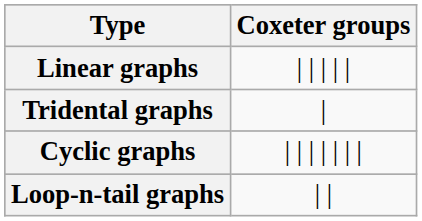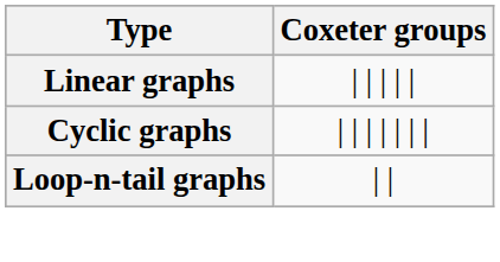 <table class=wikitable>
 <tr>
 <th>Type</th>
 <th>Coxeter groups</th>
 </tr>
 <tr align=center>
 <th>Linear graphs</th>
 <td> |  |  |  |  | </td>
 </tr>
 <tr align=center>
-<th>Tridental graphs</th>
-<td> | </td>
-</tr>
-<tr align=center>
 <th>Cyclic graphs</th>
 <td> |  |  |  |  |  |  | </td>
 </tr>
 <tr align=center>
 <th>Loop-n-tail graphs</th>
 <td> |  | </td>
 </tr>
 </table>
